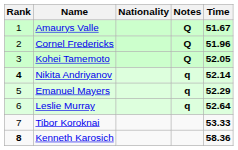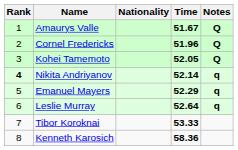 <table class="wikitable sortable" style="text-align:center">
 <tr>
 <th>Rank</th>
 <th>Name</th>
 <th>Nationality</th>
+<th>Time</th>
 <th>Notes</th>
-<th>Time</th>
 </tr>
 <tr bgcolor=ccffcc>
 <td>1</td>
 <td align=left><a href='#'>Amaurys Valle</a></td>
 <td align=left></td>
+<td><strong>51.67</strong></td>
 <td><strong>Q</strong></td>
-<td><strong>51.67</strong></td>
 </tr>
 <tr bgcolor=ccffcc>
 <td>2</td>
 <td align=left><a href='#'>Cornel Fredericks</a></td>
 <td align=left></td>
+<td><strong>51.96</strong></td>
 <td><strong>Q</strong></td>
-<td><strong>51.96</strong></td>
 </tr>
 <tr bgcolor=ccffcc>
 <td>3</td>
 <td align=left><a href='#'>Kohei Tamemoto</a></td>
 <td align=left></td>
+<td><strong>52.05</strong></td>
 <td><strong>Q</strong></td>
-<td><strong>52.05</strong></td>
 </tr>
 <tr bgcolor=ddffdd>
 <td><strong>4</strong></td>
 <td align=left><a href='#'>Nikita Andriyanov</a></td>
 <td align=left></td>
+<td><strong>52.14</strong></td>
 <td><strong>q</strong></td>
-<td><strong>52.14</strong></td>
 </tr>
 <tr bgcolor=ddffdd>
 <td>5</td>
 <td align=left><a href='#'>Emanuel Mayers</a></td>
 <td align=left></td>
+<td><strong>52.29</strong></td>
 <td><strong>q</strong></td>
-<td><strong>52.29</strong></td>
 </tr>
 <tr bgcolor=ddffdd>
 <td>6</td>
 <td align=left><a href='#'>Leslie Murray</a></td>
 <td align=left></td>
+<td><strong>52.64</strong></td>
 <td><strong>q</strong></td>
-<td><strong>52.64</strong></td>
 </tr>
 <tr>
 <td>7</td>
 <td align=left><a href='#'>Tibor Koroknai</a></td>
 <td align=left></td>
+<td><strong>53.33</strong></td>
 <td></td>
-<td><strong>53.33</strong></td>
 </tr>
 <tr>
-<td><strong>8</strong></td>
+<td>8</td>
 <td align=left><a href='#'>Kenneth Karosich</a></td>
 <td align=left></td>
+<td><strong>58.36</strong></td>
 <td></td>
-<td><strong>58.36</strong></td>
 </tr>
 </table>
